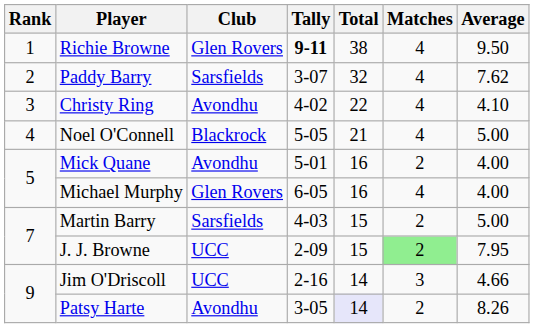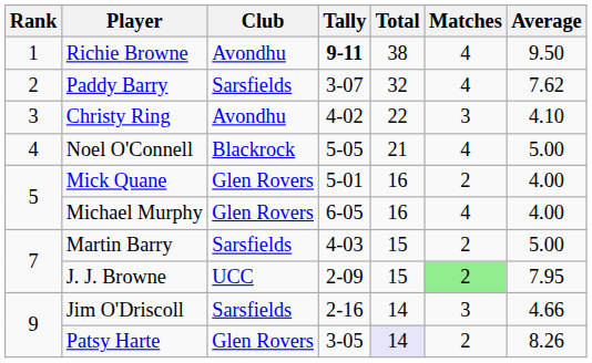 <table class="wikitable">
 <tr>
 <th>Rank</th>
 <th>Player</th>
 <th>Club</th>
 <th>Tally</th>
 <th>Total</th>
 <th>Matches</th>
 <th>Average</th>
 </tr>
 <tr>
 <td rowspan=1 align=center>1</td>
 <td><a href='#'>Richie Browne</a></td>
-<td><a href='#'>Glen Rovers</a></td>
+<td><a href='#'>Avondhu</a></td>
 <td align=center><strong>9-11</strong></td>
 <td align=center>38</td>
 <td align=center>4</td>
 <td align=center>9.50</td>
 </tr>
 <tr>
 <td rowspan=1 align=center>2</td>
 <td><a href='#'>Paddy Barry</a></td>
 <td><a href='#'>Sarsfields</a></td>
 <td align=center>3-07</td>
 <td align=center>32</td>
 <td align=center>4</td>
 <td align=center>7.62</td>
 </tr>
 <tr>
 <td rowspan=1 align=center>3</td>
 <td><a href='#'>Christy Ring</a></td>
 <td><a href='#'>Avondhu</a></td>
 <td align=center>4-02</td>
 <td align=center>22</td>
-<td align=center>4</td>
+<td align=center>3</td>
 <td align=center>4.10</td>
 </tr>
 <tr>
 <td rowspan=1 align=center>4</td>
 <td>Noel O'Connell</td>
 <td><a href='#'>Blackrock</a></td>
 <td align=center>5-05</td>
 <td align=center>21</td>
 <td align=center>4</td>
 <td align=center>5.00</td>
 </tr>
 <tr>
 <td rowspan=2 align=center>5</td>
 <td><a href='#'>Mick Quane</a></td>
-<td><a href='#'>Avondhu</a></td>
+<td><a href='#'>Glen Rovers</a></td>
 <td align=center>5-01</td>
 <td align=center>16</td>
 <td align=center>2</td>
 <td align=center>4.00</td>
 </tr>
 <tr>
 <td>Michael Murphy</td>
 <td><a href='#'>Glen Rovers</a></td>
 <td align=center>6-05</td>
 <td align=center>16</td>
 <td align=center>4</td>
 <td align=center>4.00</td>
 </tr>
 <tr>
 <td rowspan=2 align=center>7</td>
 <td>Martin Barry</td>
 <td><a href='#'>Sarsfields</a></td>
 <td align=center>4-03</td>
 <td align=center>15</td>
 <td align=center>2</td>
 <td align=center>5.00</td>
 </tr>
 <tr>
 <td>J. J. Browne</td>
 <td><a href='#'>UCC</a></td>
 <td align=center>2-09</td>
 <td align=center>15</td>
 <td align=center style="background: lightgreen;">2</td>
 <td align=center>7.95</td>
 </tr>
 <tr>
 <td rowspan=2 align=center>9</td>
 <td>Jim O'Driscoll</td>
-<td><a href='#'>UCC</a></td>
+<td><a href='#'>Sarsfields</a></td>
 <td align=center>2-16</td>
 <td align=center>14</td>
 <td align=center>3</td>
 <td align=center>4.66</td>
 </tr>
 <tr>
 <td><a href='#'>Patsy Harte</a></td>
-<td><a href='#'>Avondhu</a></td>
+<td><a href='#'>Glen Rovers</a></td>
 <td align=center>3-05</td>
 <td align=center style="background: lavender;">14</td>
 <td align=center>2</td>
 <td align=center>8.26</td>
 </tr>
 </table>
